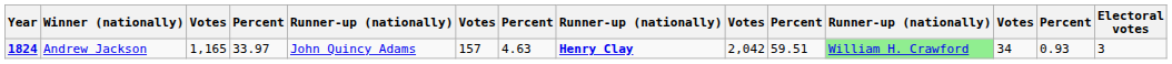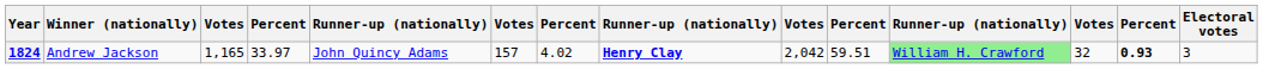 <table class="wikitable sortable">
 <tr>
 <th data-sort-type="number">Year</th>
 <th>Winner (nationally)</th>
 <th data-sort-type="number">Votes</th>
 <th data-sort-type="number">Percent</th>
 <th>Runner-up (nationally)</th>
 <th data-sort-type="number">Votes</th>
 <th data-sort-type="number">Percent</th>
 <th>Runner-up (nationally)</th>
 <th data-sort-type="number">Votes</th>
 <th data-sort-type="number">Percent</th>
 <th>Runner-up (nationally)</th>
 <th data-sort-type="number">Votes</th>
 <th data-sort-type="number">Percent</th>
 <th data-sort-type="number">Electoral<br>votes</th>
 </tr>
 <tr>
 <th style"text-align:left"><a href='#'>1824</a></th>
 <td><a href='#'>Andrew Jackson</a></td>
 <td>1,165</td>
 <td>33.97</td>
 <td><a href='#'>John Quincy Adams</a></td>
 <td>157</td>
-<td>4.63</td>
+<td>4.02</td>
 <td><strong><a href='#'>Henry Clay</a></strong></td>
 <td>2,042</td>
 <td>59.51</td>
 <td style="background: lightgreen;"><a href='#'>William H. Crawford</a></td>
-<td>34</td>
-<td>0.93</td>
+<td>32</td>
+<td><strong>0.93</strong></td>
 <td>3</td>
 </tr>
 </table>
